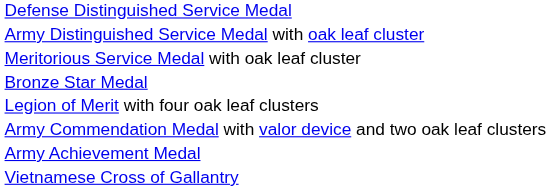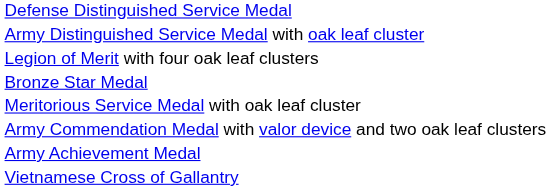 <table>
 <tr>
 <td></td>
 <td><a href='#'>Defense Distinguished Service Medal</a></td>
 </tr>
 <tr>
 <td></td>
 <td><a href='#'>Army Distinguished Service Medal</a> with <a href='#'>oak leaf cluster</a></td>
 </tr>
 <tr>
 <td></td>
-<td><a href='#'>Meritorious Service Medal</a> with oak leaf cluster</td>
+<td><a href='#'>Legion of Merit</a> with four oak leaf clusters</td>
 </tr>
 <tr>
 <td></td>
 <td><a href='#'>Bronze Star Medal</a></td>
 </tr>
 <tr>
 <td></td>
-<td><a href='#'>Legion of Merit</a> with four oak leaf clusters</td>
+<td><a href='#'>Meritorious Service Medal</a> with oak leaf cluster</td>
 </tr>
 <tr>
 <td></td>
 <td><a href='#'>Army Commendation Medal</a> with <a href='#'>valor device</a> and two oak leaf clusters</td>
 </tr>
 <tr>
 <td></td>
 <td><a href='#'>Army Achievement Medal</a></td>
 </tr>
 <tr>
 <td></td>
 <td><a href='#'>Vietnamese Cross of Gallantry</a></td>
 </tr>
 </table>
